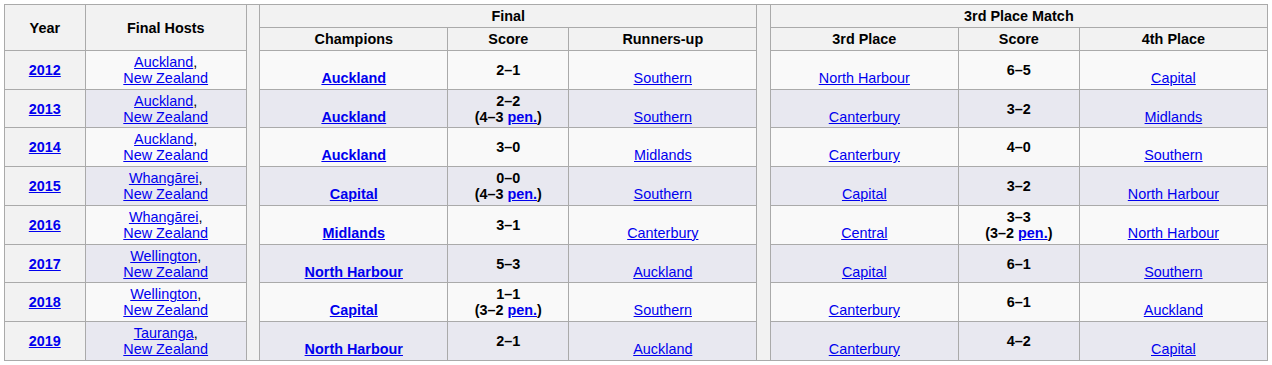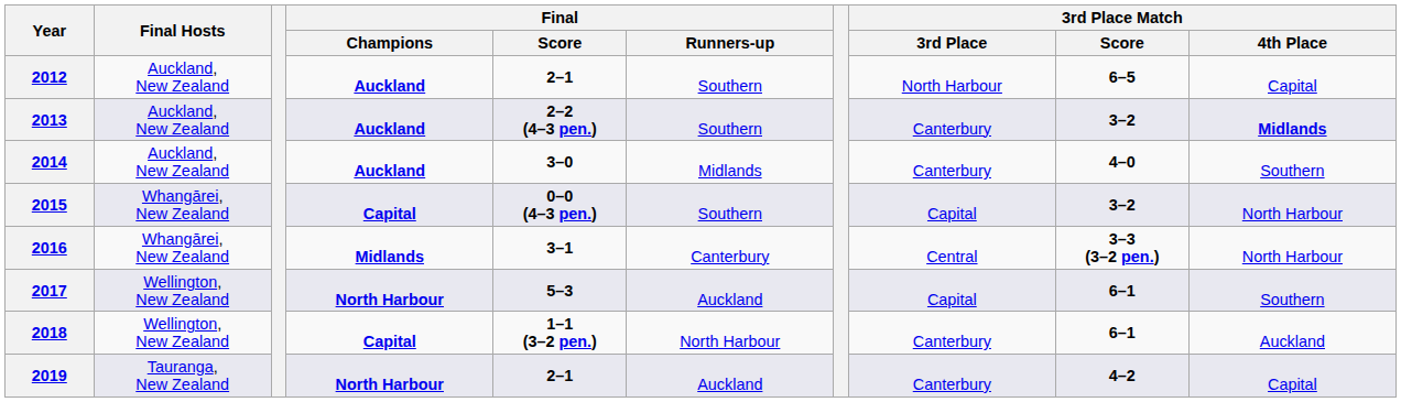 <table class="wikitable" style="font-size:90%; width: 100%; text-align: center;">
 <tr bgcolor=#c1d8ff>
 <th rowspan=2 width=6%>Year</th>
 <th rowspan=2 width=12%>Final Hosts</th>
 <th width="1%" bgcolor="#ffffff" rowspan="14"></th>
 <th colspan=3>Final</th>
 <th width="1%" bgcolor="#ffffff" rowspan="14"></th>
 <th colspan=3>3rd Place Match</th>
 </tr>
 <tr bgcolor=#efefef>
 <th width=14%>Champions</th>
 <th width=9%>Score</th>
 <th width=14%>Runners-up</th>
 <th width=14%>3rd Place</th>
 <th width=9%>Score</th>
 <th width=14%>4th Place</th>
 </tr>
 <tr>
 <th><a href='#'>2012</a></th>
 <td><a href='#'>Auckland</a>,<br><a href='#'>New Zealand</a></td>
 <td><br><strong><a href='#'>Auckland</a></strong></td>
 <td><strong>2–1</strong></td>
 <td><br><a href='#'>Southern</a></td>
 <td><br><a href='#'>North Harbour</a></td>
 <td><strong>6–5</strong></td>
 <td><br><a href='#'>Capital</a></td>
 </tr>
 <tr bgcolor="#e8e8f0">
 <th><a href='#'>2013</a></th>
 <td><a href='#'>Auckland</a>,<br><a href='#'>New Zealand</a></td>
 <td><br><strong><a href='#'>Auckland</a></strong></td>
 <td><strong>2–2</strong><br><strong>(4–3 <a href='#'>pen.</a>)</strong></td>
 <td><br><a href='#'>Southern</a></td>
 <td><br><a href='#'>Canterbury</a></td>
 <td><strong>3–2</strong></td>
-<td><br><a href='#'>Midlands</a></td>
+<td><strong><br><a href='#'>Midlands</a></strong></td>
 </tr>
 <tr>
 <th><a href='#'>2014</a></th>
 <td><a href='#'>Auckland</a>,<br><a href='#'>New Zealand</a></td>
 <td><br><strong><a href='#'>Auckland</a></strong></td>
 <td><strong>3–0</strong></td>
 <td><br><a href='#'>Midlands</a></td>
 <td><br><a href='#'>Canterbury</a></td>
 <td><strong>4–0</strong></td>
 <td><br><a href='#'>Southern</a></td>
 </tr>
 <tr bgcolor="#e8e8f0">
 <th><a href='#'>2015</a></th>
 <td><a href='#'>Whangārei</a>,<br><a href='#'>New Zealand</a></td>
 <td><br><strong><a href='#'>Capital</a></strong></td>
 <td><strong>0–0</strong><br><strong>(4–3 <a href='#'>pen.</a>)</strong></td>
 <td><br><a href='#'>Southern</a></td>
 <td><br><a href='#'>Capital</a></td>
 <td><strong>3–2</strong></td>
 <td><br><a href='#'>North Harbour</a></td>
 </tr>
 <tr>
 <th><a href='#'>2016</a></th>
 <td><a href='#'>Whangārei</a>,<br><a href='#'>New Zealand</a></td>
 <td><br><strong><a href='#'>Midlands</a></strong></td>
 <td><strong>3–1</strong></td>
 <td><br><a href='#'>Canterbury</a></td>
 <td><br><a href='#'>Central</a></td>
 <td><strong>3–3</strong><br><strong>(3–2 <a href='#'>pen.</a>)</strong></td>
 <td><br><a href='#'>North Harbour</a></td>
 </tr>
 <tr bgcolor="#e8e8f0">
 <th><a href='#'>2017</a></th>
 <td><a href='#'>Wellington</a>,<br><a href='#'>New Zealand</a></td>
 <td><br><strong><a href='#'>North Harbour</a></strong></td>
 <td><strong>5–3</strong></td>
 <td><br><a href='#'>Auckland</a></td>
 <td><br><a href='#'>Capital</a></td>
 <td><strong>6–1</strong></td>
 <td><br><a href='#'>Southern</a></td>
 </tr>
 <tr>
 <th><a href='#'>2018</a></th>
 <td><a href='#'>Wellington</a>,<br><a href='#'>New Zealand</a></td>
 <td><br><strong><a href='#'>Capital</a></strong></td>
 <td><strong>1–1</strong><br><strong>(3–2 <a href='#'>pen.</a>)</strong></td>
-<td><br><a href='#'>Southern</a></td>
+<td><br><a href='#'>North Harbour</a></td>
 <td><br><a href='#'>Canterbury</a></td>
 <td><strong>6–1</strong></td>
 <td><br><a href='#'>Auckland</a></td>
 </tr>
 <tr bgcolor="#e8e8f0">
 <th><a href='#'>2019</a></th>
 <td><a href='#'>Tauranga</a>,<br><a href='#'>New Zealand</a></td>
 <td><br><strong><a href='#'>North Harbour</a></strong></td>
 <td><strong>2–1</strong></td>
 <td><br><a href='#'>Auckland</a></td>
 <td><br><a href='#'>Canterbury</a></td>
 <td><strong>4–2</strong></td>
 <td><br><a href='#'>Capital</a></td>
 </tr>
 </table>
